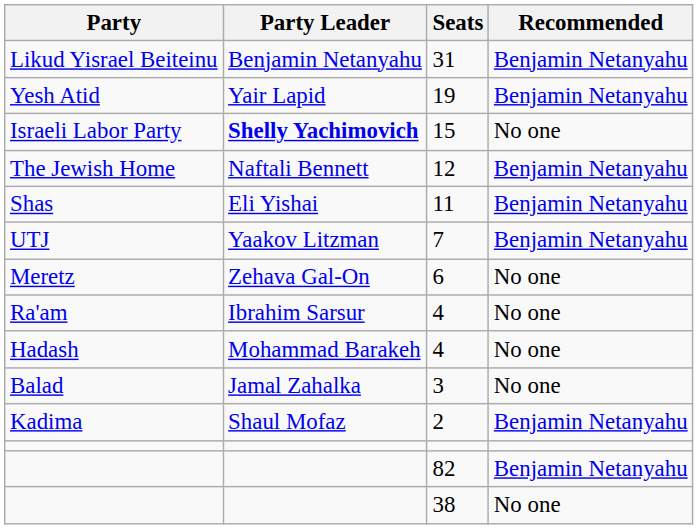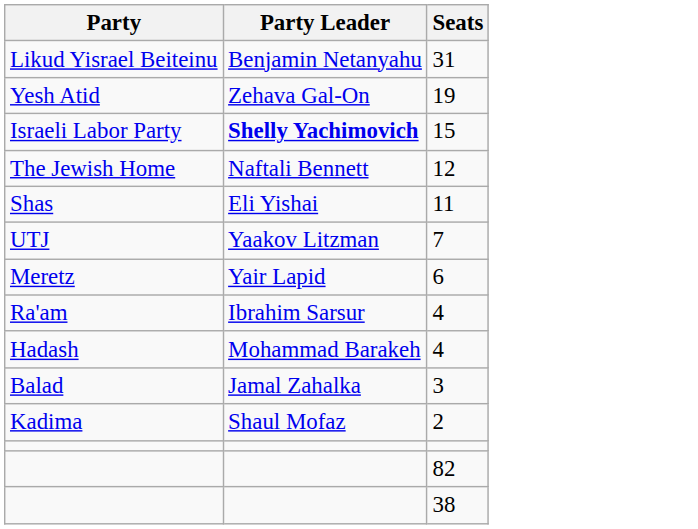 <table class="wikitable">
 <tr>
 <th>Party</th>
 <th>Party Leader</th>
 <th>Seats</th>
-<th>Recommended</th>
 </tr>
 <tr>
 <td><a href='#'>Likud Yisrael Beiteinu</a></td>
 <td><a href='#'>Benjamin Netanyahu</a></td>
 <td>31</td>
-<td><a href='#'>Benjamin Netanyahu</a></td>
 </tr>
 <tr>
 <td><a href='#'>Yesh Atid</a></td>
-<td><a href='#'>Yair Lapid</a></td>
+<td><a href='#'>Zehava Gal-On</a></td>
 <td>19</td>
-<td><a href='#'>Benjamin Netanyahu</a></td>
 </tr>
 <tr>
 <td><a href='#'>Israeli Labor Party</a></td>
 <td><strong><a href='#'>Shelly Yachimovich</a></strong></td>
 <td>15</td>
-<td>No one</td>
 </tr>
 <tr>
 <td><a href='#'>The Jewish Home</a></td>
 <td><a href='#'>Naftali Bennett</a></td>
 <td>12</td>
-<td><a href='#'>Benjamin Netanyahu</a></td>
 </tr>
 <tr>
 <td><a href='#'>Shas</a></td>
 <td><a href='#'>Eli Yishai</a></td>
 <td>11</td>
-<td><a href='#'>Benjamin Netanyahu</a></td>
 </tr>
 <tr>
 <td><a href='#'>UTJ</a></td>
 <td><a href='#'>Yaakov Litzman</a></td>
 <td>7</td>
-<td><a href='#'>Benjamin Netanyahu</a></td>
 </tr>
 <tr>
 <td><a href='#'>Meretz</a></td>
-<td><a href='#'>Zehava Gal-On</a></td>
+<td><a href='#'>Yair Lapid</a></td>
 <td>6</td>
-<td>No one</td>
 </tr>
 <tr>
 <td><a href='#'>Ra'am</a></td>
 <td><a href='#'>Ibrahim Sarsur</a></td>
 <td>4</td>
-<td>No one</td>
 </tr>
 <tr>
 <td><a href='#'>Hadash</a></td>
 <td><a href='#'>Mohammad Barakeh</a></td>
 <td>4</td>
-<td>No one</td>
 </tr>
 <tr>
 <td><a href='#'>Balad</a></td>
 <td><a href='#'>Jamal Zahalka</a></td>
 <td>3</td>
-<td>No one</td>
 </tr>
 <tr>
 <td><a href='#'>Kadima</a></td>
 <td><a href='#'>Shaul Mofaz</a></td>
 <td>2</td>
-<td><a href='#'>Benjamin Netanyahu</a></td>
 </tr>
 <tr>
-<td></td>
 <td></td>
 <td></td>
 <td></td>
 </tr>
 <tr>
 <td></td>
 <td></td>
 <td>82</td>
-<td><a href='#'>Benjamin Netanyahu</a></td>
 </tr>
 <tr>
 <td></td>
 <td></td>
 <td>38</td>
-<td>No one</td>
 </tr>
 </table>
